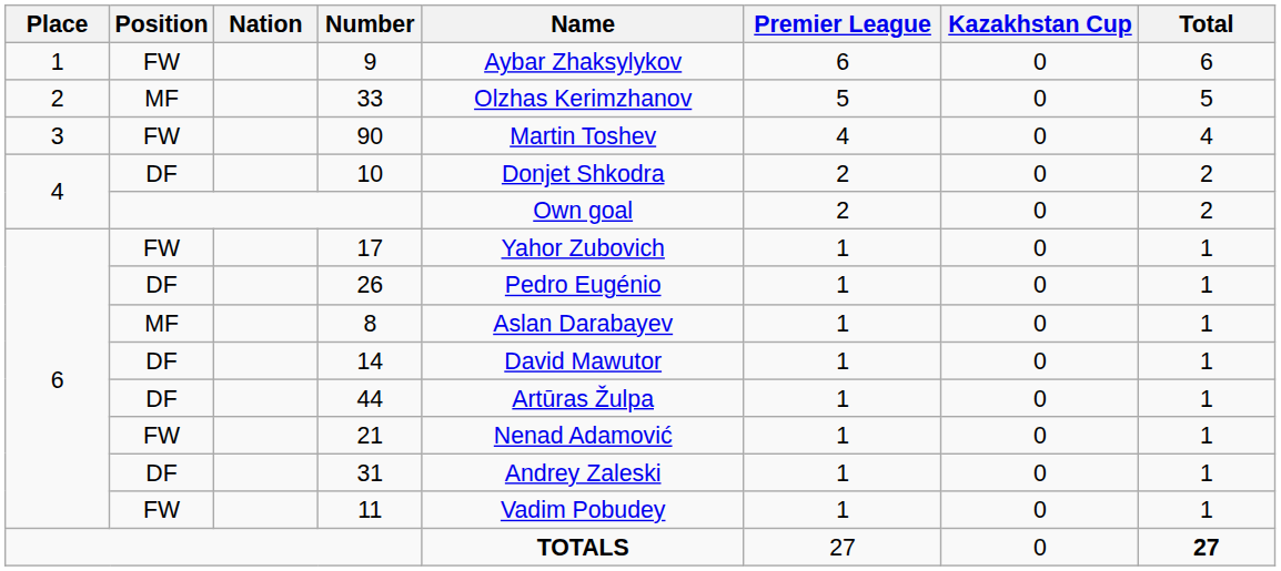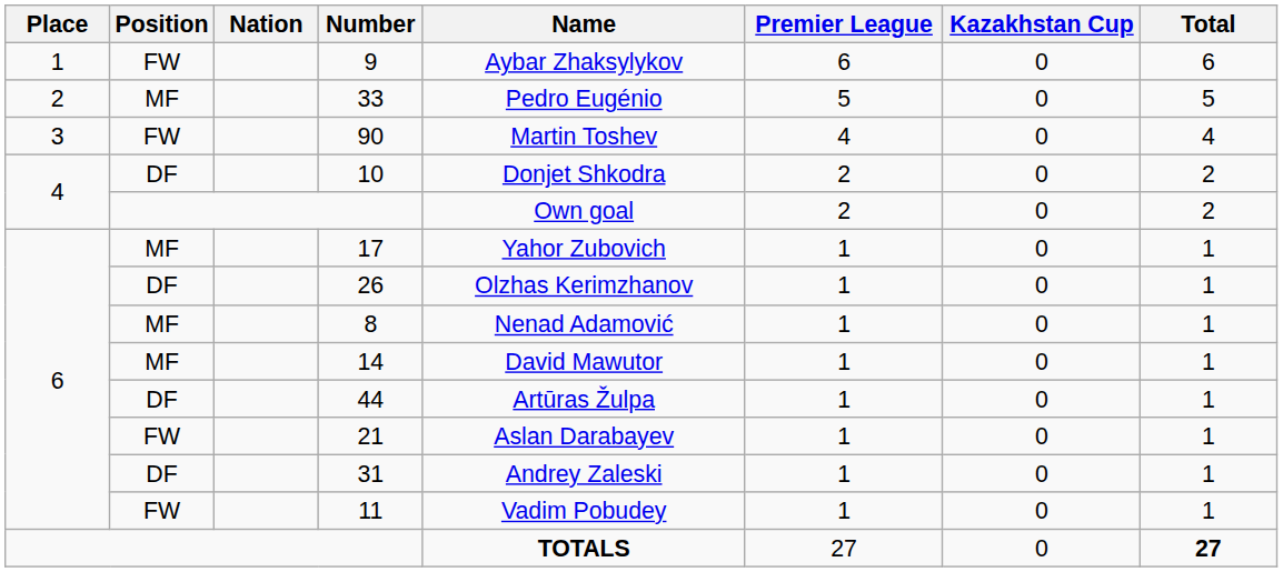 <table class="wikitable" style="font-size: 95%; text-align: center;">
 <tr>
 <th width=60>Place</th>
 <th width=60>Position</th>
 <th width=60>Nation</th>
 <th width=60>Number</th>
 <th width=200>Name</th>
 <th width=120><a href='#'>Premier League</a></th>
 <th width=120><a href='#'>Kazakhstan Cup</a></th>
 <th width=80>Total</th>
 </tr>
 <tr>
 <td>1</td>
 <td>FW</td>
 <td></td>
 <td>9</td>
 <td><a href='#'>Aybar Zhaksylykov</a></td>
 <td>6</td>
 <td>0</td>
 <td>6</td>
 </tr>
 <tr>
 <td>2</td>
 <td>MF</td>
 <td></td>
 <td>33</td>
-<td><a href='#'>Olzhas Kerimzhanov</a></td>
+<td><a href='#'>Pedro Eugénio</a></td>
 <td>5</td>
 <td>0</td>
 <td>5</td>
 </tr>
 <tr>
 <td>3</td>
 <td>FW</td>
 <td></td>
 <td>90</td>
 <td><a href='#'>Martin Toshev</a></td>
 <td>4</td>
 <td>0</td>
 <td>4</td>
 </tr>
 <tr>
 <td rowspan="2">4</td>
 <td>DF</td>
 <td></td>
 <td>10</td>
 <td><a href='#'>Donjet Shkodra</a></td>
 <td>2</td>
 <td>0</td>
 <td>2</td>
 </tr>
 <tr>
 <td colspan="3"></td>
 <td><a href='#'>Own goal</a></td>
 <td>2</td>
 <td>0</td>
 <td>2</td>
 </tr>
 <tr>
 <td rowspan="8">6</td>
-<td>FW</td>
+<td>MF</td>
 <td></td>
 <td>17</td>
 <td><a href='#'>Yahor Zubovich</a></td>
 <td>1</td>
 <td>0</td>
 <td>1</td>
 </tr>
 <tr>
 <td>DF</td>
 <td></td>
 <td>26</td>
-<td><a href='#'>Pedro Eugénio</a></td>
+<td><a href='#'>Olzhas Kerimzhanov</a></td>
 <td>1</td>
 <td>0</td>
 <td>1</td>
 </tr>
 <tr>
 <td>MF</td>
 <td></td>
 <td>8</td>
-<td><a href='#'>Aslan Darabayev</a></td>
+<td><a href='#'>Nenad Adamović</a></td>
 <td>1</td>
 <td>0</td>
 <td>1</td>
 </tr>
 <tr>
-<td>DF</td>
+<td>MF</td>
 <td></td>
 <td>14</td>
 <td><a href='#'>David Mawutor</a></td>
 <td>1</td>
 <td>0</td>
 <td>1</td>
 </tr>
 <tr>
 <td>DF</td>
 <td></td>
 <td>44</td>
 <td><a href='#'>Artūras Žulpa</a></td>
 <td>1</td>
 <td>0</td>
 <td>1</td>
 </tr>
 <tr>
 <td>FW</td>
 <td></td>
 <td>21</td>
-<td><a href='#'>Nenad Adamović</a></td>
+<td><a href='#'>Aslan Darabayev</a></td>
 <td>1</td>
 <td>0</td>
 <td>1</td>
 </tr>
 <tr>
 <td>DF</td>
 <td></td>
 <td>31</td>
 <td><a href='#'>Andrey Zaleski</a></td>
 <td>1</td>
 <td>0</td>
 <td>1</td>
 </tr>
 <tr>
 <td>FW</td>
 <td></td>
 <td>11</td>
 <td><a href='#'>Vadim Pobudey</a></td>
 <td>1</td>
 <td>0</td>
 <td>1</td>
 </tr>
 <tr>
 <td colspan="4"></td>
 <td><strong>TOTALS</strong></td>
 <td>27</td>
 <td>0</td>
 <td><strong>27</strong></td>
 </tr>
 </table>
